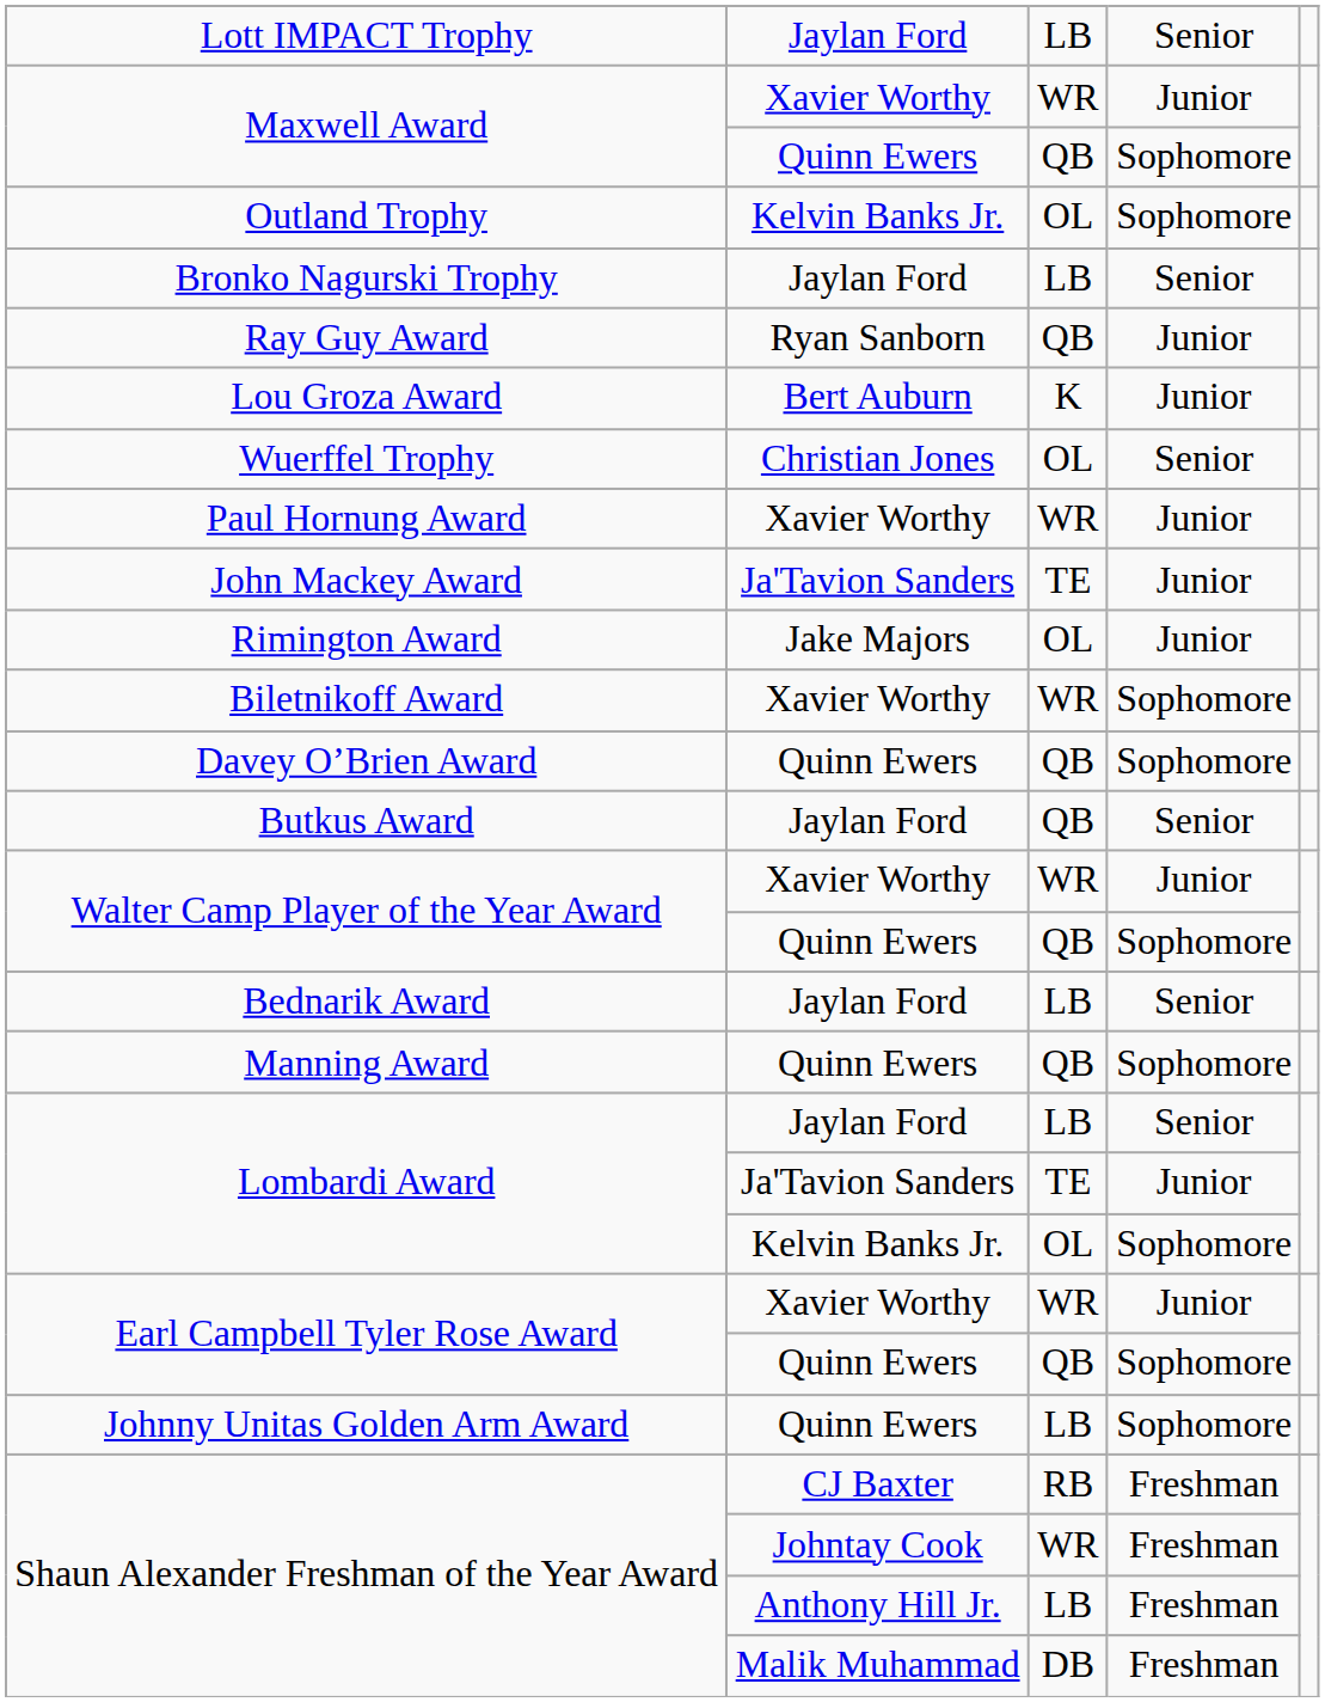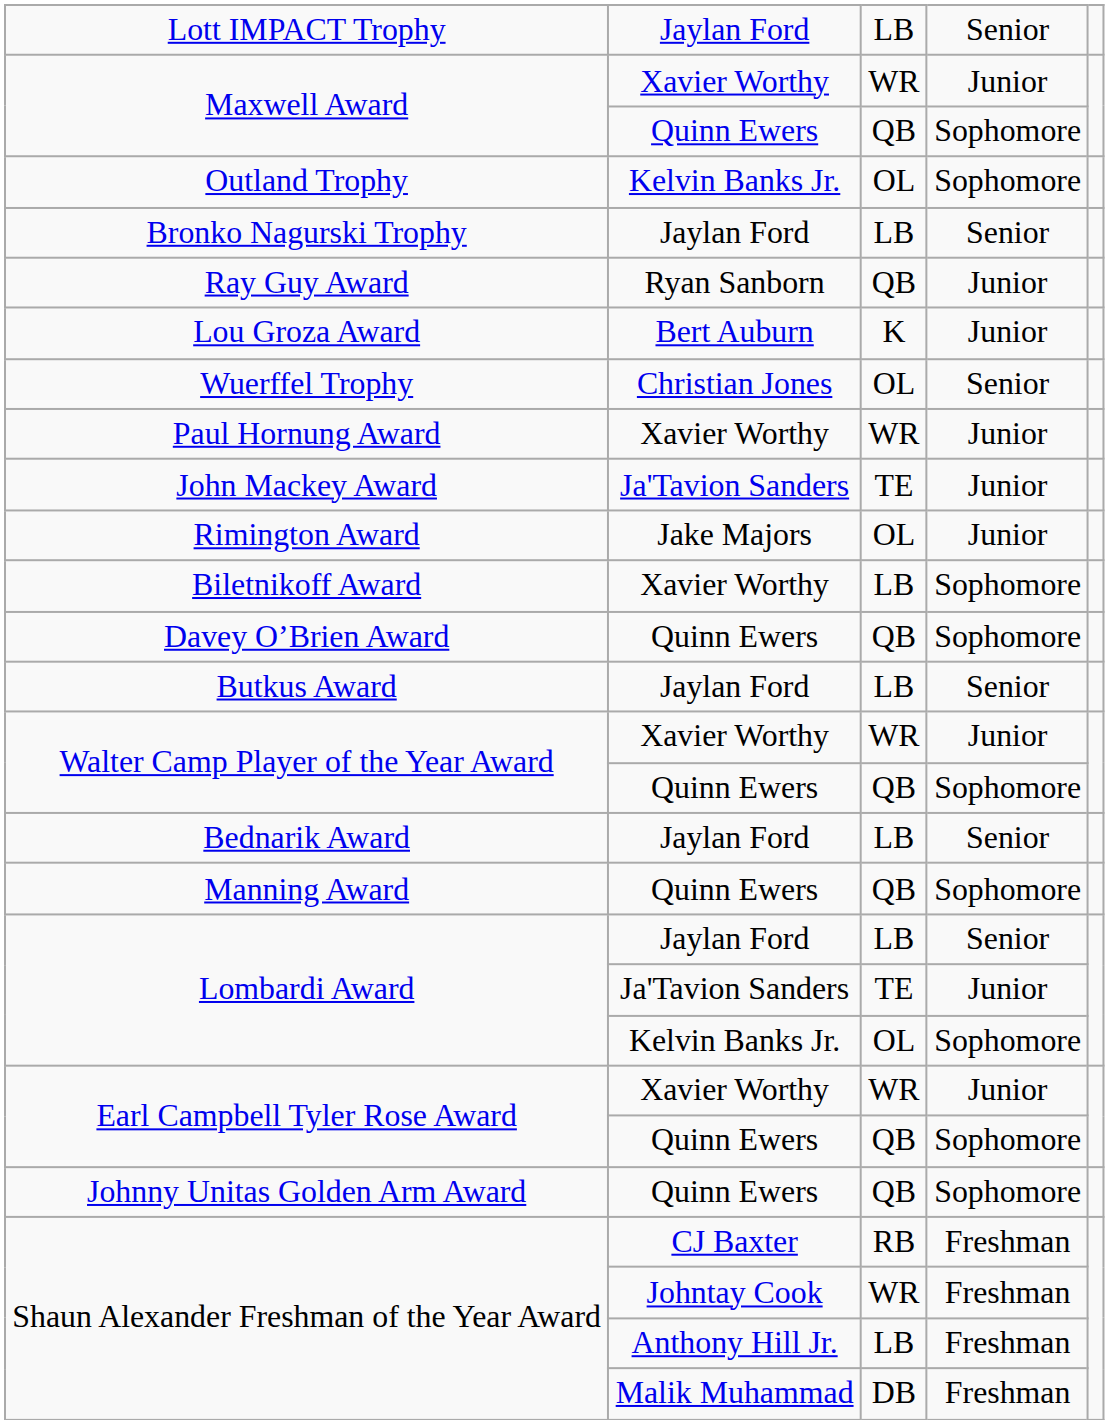 <table class="wikitable">
 <tr align="center">
 <td><a href='#'>Lott IMPACT Trophy</a></td>
 <td><a href='#'>Jaylan Ford</a></td>
 <td>LB</td>
 <td>Senior</td>
 <td></td>
 </tr>
 <tr align="center">
 <td rowspan="2"><a href='#'>Maxwell Award</a></td>
 <td><a href='#'>Xavier Worthy</a></td>
 <td>WR</td>
 <td>Junior</td>
 <td rowspan="2"></td>
 </tr>
 <tr align="center">
 <td><a href='#'>Quinn Ewers</a></td>
 <td>QB</td>
 <td>Sophomore</td>
 </tr>
 <tr align="center">
 <td><a href='#'>Outland Trophy</a></td>
 <td><a href='#'>Kelvin Banks Jr.</a></td>
 <td>OL</td>
 <td>Sophomore</td>
 <td></td>
 </tr>
 <tr align="center">
 <td><a href='#'>Bronko Nagurski Trophy</a></td>
 <td>Jaylan Ford</td>
 <td>LB</td>
 <td>Senior</td>
 <td></td>
 </tr>
 <tr align="center">
 <td><a href='#'>Ray Guy Award</a></td>
 <td>Ryan Sanborn</td>
 <td>QB</td>
 <td>Junior</td>
 <td></td>
 </tr>
 <tr align="center">
 <td><a href='#'>Lou Groza Award</a></td>
 <td><a href='#'>Bert Auburn</a></td>
 <td>K</td>
 <td>Junior</td>
 <td></td>
 </tr>
 <tr align="center">
 <td><a href='#'>Wuerffel Trophy</a></td>
 <td><a href='#'>Christian Jones</a></td>
 <td>OL</td>
 <td>Senior</td>
 <td></td>
 </tr>
 <tr align="center">
 <td><a href='#'>Paul Hornung Award</a></td>
 <td>Xavier Worthy</td>
 <td>WR</td>
 <td>Junior</td>
 <td></td>
 </tr>
 <tr align="center">
 <td><a href='#'>John Mackey Award</a></td>
 <td><a href='#'>Ja'Tavion Sanders</a></td>
 <td>TE</td>
 <td>Junior</td>
 <td></td>
 </tr>
 <tr align="center">
 <td><a href='#'>Rimington Award</a></td>
 <td>Jake Majors</td>
 <td>OL</td>
 <td>Junior</td>
 <td></td>
 </tr>
 <tr align="center">
 <td><a href='#'>Biletnikoff Award</a></td>
 <td>Xavier Worthy</td>
-<td>WR</td>
+<td>LB</td>
 <td>Sophomore</td>
 <td></td>
 </tr>
 <tr align="center">
 <td><a href='#'>Davey O’Brien Award</a></td>
 <td>Quinn Ewers</td>
 <td>QB</td>
 <td>Sophomore</td>
 <td></td>
 </tr>
 <tr align="center">
 <td><a href='#'>Butkus Award</a></td>
 <td>Jaylan Ford</td>
-<td>QB</td>
+<td>LB</td>
 <td>Senior</td>
 <td></td>
 </tr>
 <tr align="center">
 <td rowspan="2"><a href='#'>Walter Camp Player of the Year Award</a></td>
 <td>Xavier Worthy</td>
 <td>WR</td>
 <td>Junior</td>
 <td rowspan="2"></td>
 </tr>
 <tr align="center">
 <td>Quinn Ewers</td>
 <td>QB</td>
 <td>Sophomore</td>
 </tr>
 <tr align="center">
 <td><a href='#'>Bednarik Award</a></td>
 <td>Jaylan Ford</td>
 <td>LB</td>
 <td>Senior</td>
 <td></td>
 </tr>
 <tr align="center">
 <td><a href='#'>Manning Award</a></td>
 <td>Quinn Ewers</td>
 <td>QB</td>
 <td>Sophomore</td>
 <td></td>
 </tr>
 <tr align="center">
 <td rowspan="3"><a href='#'>Lombardi Award</a></td>
 <td>Jaylan Ford</td>
 <td>LB</td>
 <td>Senior</td>
 <td rowspan="3"></td>
 </tr>
 <tr align="center">
 <td>Ja'Tavion Sanders</td>
 <td>TE</td>
 <td>Junior</td>
 </tr>
 <tr align="center">
 <td>Kelvin Banks Jr.</td>
 <td>OL</td>
 <td>Sophomore</td>
 </tr>
 <tr align="center">
 <td rowspan="2"><a href='#'>Earl Campbell Tyler Rose Award</a></td>
 <td>Xavier Worthy</td>
 <td>WR</td>
 <td>Junior</td>
 <td rowspan="2"></td>
 </tr>
 <tr align="center">
 <td>Quinn Ewers</td>
 <td>QB</td>
 <td>Sophomore</td>
 </tr>
 <tr align="center">
 <td><a href='#'>Johnny Unitas Golden Arm Award</a></td>
 <td>Quinn Ewers</td>
-<td>LB</td>
+<td>QB</td>
 <td>Sophomore</td>
 <td></td>
 </tr>
 <tr align="center">
 <td rowspan="4">Shaun Alexander Freshman of the Year Award</td>
 <td><a href='#'>CJ Baxter</a></td>
 <td>RB</td>
 <td>Freshman</td>
 <td rowspan="4"></td>
 </tr>
 <tr align="center">
 <td><a href='#'>Johntay Cook</a></td>
 <td>WR</td>
 <td>Freshman</td>
 </tr>
 <tr align="center">
 <td><a href='#'>Anthony Hill Jr.</a></td>
 <td>LB</td>
 <td>Freshman</td>
 </tr>
 <tr align="center">
 <td><a href='#'>Malik Muhammad</a></td>
 <td>DB</td>
 <td>Freshman</td>
 </tr>
 </table>
